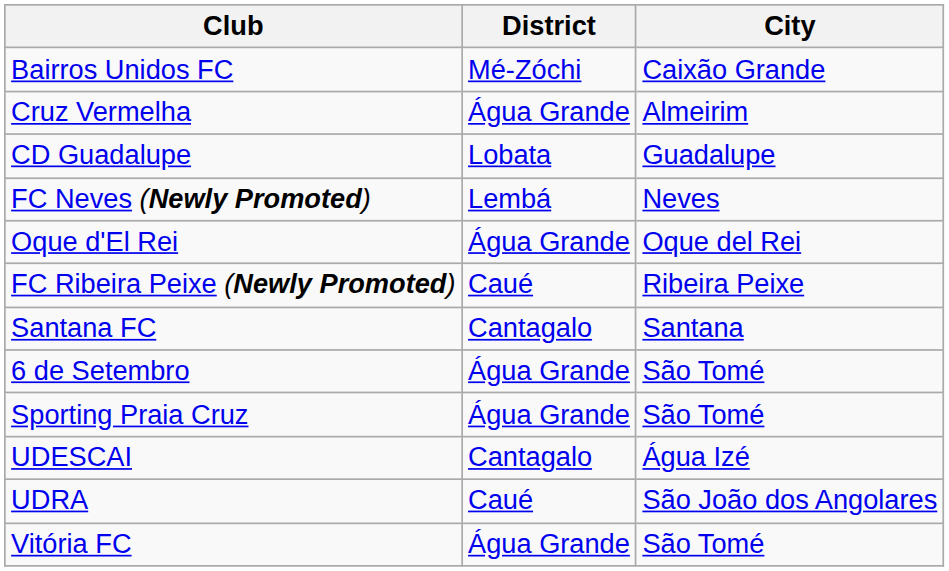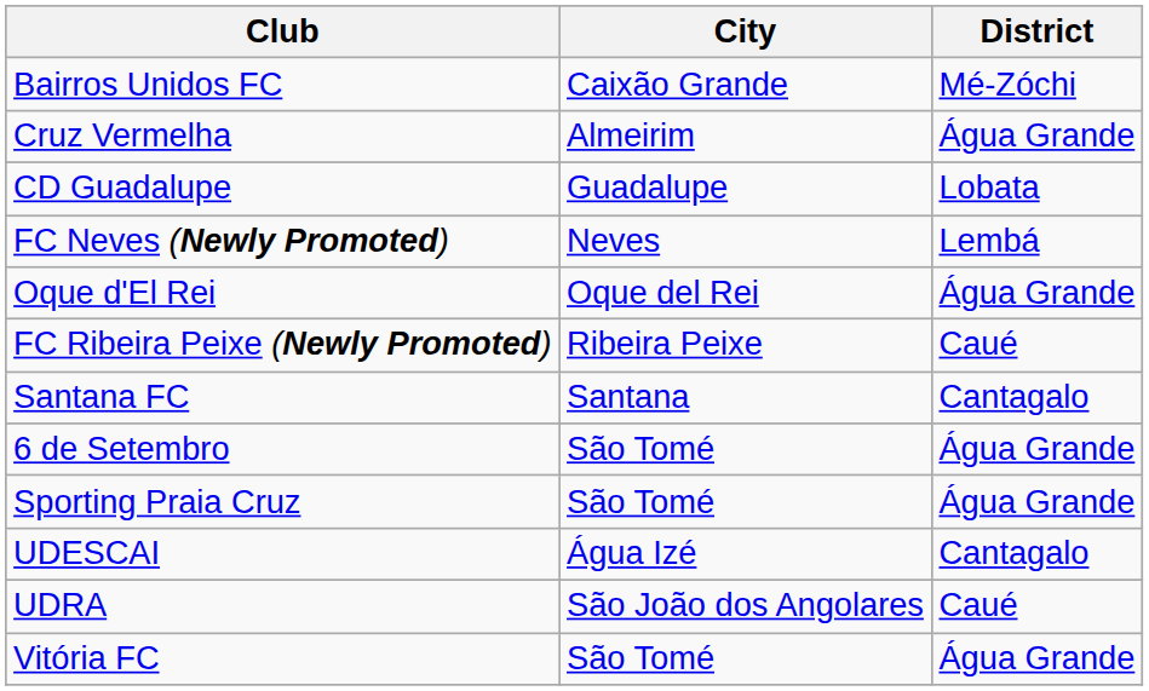 <table class="wikitable">
 <tr>
 <th>Club</th>
+<th>City</th>
 <th>District</th>
-<th>City</th>
 </tr>
 <tr>
 <td><a href='#'>Bairros Unidos FC</a></td>
+<td><a href='#'>Caixão Grande</a></td>
 <td><a href='#'>Mé-Zóchi</a></td>
-<td><a href='#'>Caixão Grande</a></td>
 </tr>
 <tr>
 <td><a href='#'>Cruz Vermelha</a></td>
+<td><a href='#'>Almeirim</a></td>
 <td><a href='#'>Água Grande</a></td>
-<td><a href='#'>Almeirim</a></td>
 </tr>
 <tr>
 <td><a href='#'>CD Guadalupe</a></td>
+<td><a href='#'>Guadalupe</a></td>
 <td><a href='#'>Lobata</a></td>
-<td><a href='#'>Guadalupe</a></td>
 </tr>
 <tr>
 <td><a href='#'>FC Neves</a> <em>(<strong>Newly Promoted</strong>)</em></td>
+<td><a href='#'>Neves</a></td>
 <td><a href='#'>Lembá</a></td>
-<td><a href='#'>Neves</a></td>
 </tr>
 <tr>
 <td><a href='#'>Oque d'El Rei</a></td>
+<td><a href='#'>Oque del Rei</a></td>
 <td><a href='#'>Água Grande</a></td>
-<td><a href='#'>Oque del Rei</a></td>
 </tr>
 <tr>
 <td><a href='#'>FC Ribeira Peixe</a> <em>(<strong>Newly Promoted</strong>)</em></td>
+<td><a href='#'>Ribeira Peixe</a></td>
 <td><a href='#'>Caué</a></td>
-<td><a href='#'>Ribeira Peixe</a></td>
 </tr>
 <tr>
 <td><a href='#'>Santana FC</a></td>
+<td><a href='#'>Santana</a></td>
 <td><a href='#'>Cantagalo</a></td>
-<td><a href='#'>Santana</a></td>
 </tr>
 <tr>
 <td><a href='#'>6 de Setembro</a></td>
+<td><a href='#'>São Tomé</a></td>
 <td><a href='#'>Água Grande</a></td>
-<td><a href='#'>São Tomé</a></td>
 </tr>
 <tr>
 <td><a href='#'>Sporting Praia Cruz</a></td>
+<td><a href='#'>São Tomé</a></td>
 <td><a href='#'>Água Grande</a></td>
-<td><a href='#'>São Tomé</a></td>
 </tr>
 <tr>
 <td><a href='#'>UDESCAI</a></td>
+<td><a href='#'>Água Izé</a></td>
 <td><a href='#'>Cantagalo</a></td>
-<td><a href='#'>Água Izé</a></td>
 </tr>
 <tr>
 <td><a href='#'>UDRA</a></td>
+<td><a href='#'>São João dos Angolares</a></td>
 <td><a href='#'>Caué</a></td>
-<td><a href='#'>São João dos Angolares</a></td>
 </tr>
 <tr>
 <td><a href='#'>Vitória FC</a></td>
+<td><a href='#'>São Tomé</a></td>
 <td><a href='#'>Água Grande</a></td>
-<td><a href='#'>São Tomé</a></td>
 </tr>
 </table>
